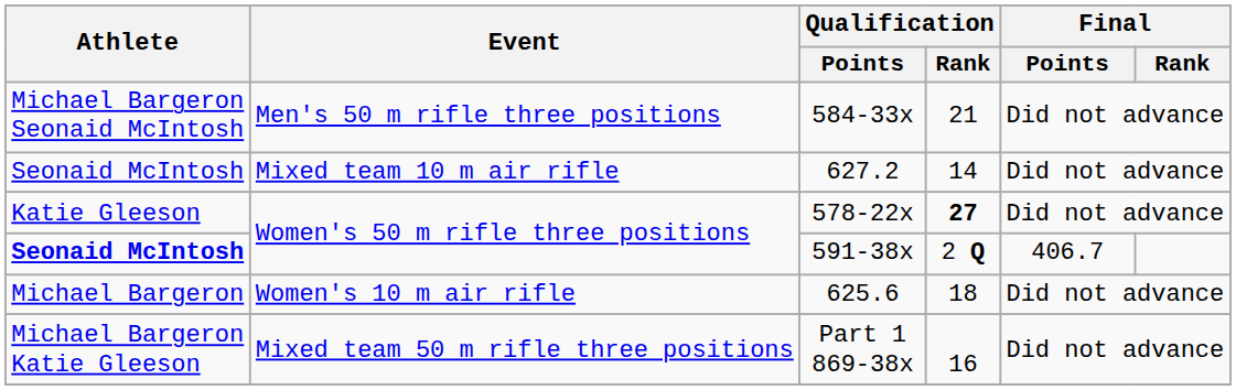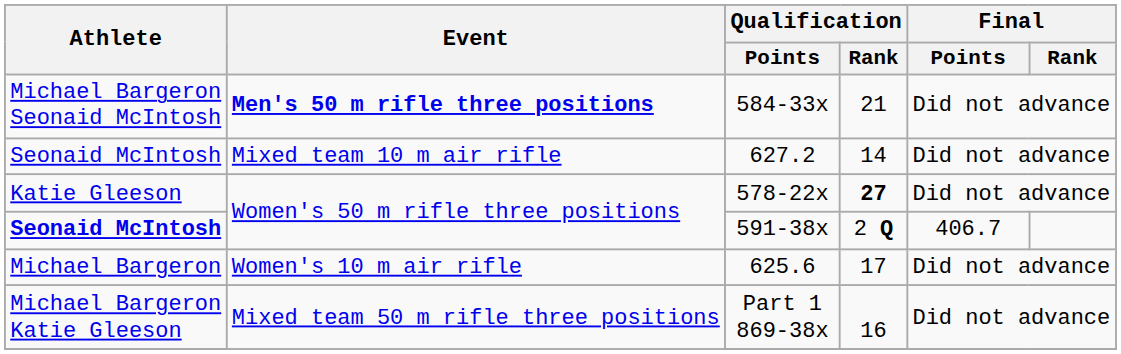 <table class=wikitable style=font-size:90%;text-align:center>
 <tr>
 <th rowspan=2>Athlete</th>
 <th rowspan=2>Event</th>
 <th colspan=2>Qualification</th>
 <th colspan=2>Final</th>
 </tr>
 <tr style=font-size:95%>
 <th>Points</th>
 <th>Rank</th>
 <th>Points</th>
 <th>Rank</th>
 </tr>
 <tr>
 <td align=left><a href='#'>Michael Bargeron</a><br><a href='#'>Seonaid McIntosh</a></td>
-<td align=left><a href='#'>Men's 50 m rifle three positions</a></td>
+<td align=left><strong><a href='#'>Men's 50 m rifle three positions</a></strong></td>
 <td>584-33x</td>
 <td>21</td>
 <td colspan=2>Did not advance</td>
 </tr>
 <tr>
 <td align=left><a href='#'>Seonaid McIntosh</a></td>
 <td align=left><a href='#'>Mixed team 10 m air rifle</a></td>
 <td>627.2</td>
 <td>14</td>
 <td colspan=2>Did not advance</td>
 </tr>
 <tr>
 <td align=left><a href='#'>Katie Gleeson</a></td>
 <td rowspan=2 align=left><a href='#'>Women's 50 m rifle three positions</a></td>
 <td>578-22x</td>
 <td><strong>27</strong></td>
 <td colspan=2>Did not advance</td>
 </tr>
 <tr>
 <td align=left><strong><a href='#'>Seonaid McIntosh</a></strong></td>
 <td>591-38x</td>
 <td>2 <strong>Q</strong></td>
 <td>406.7</td>
 <td></td>
 </tr>
 <tr>
 <td align=left><a href='#'>Michael Bargeron</a></td>
 <td align=left><a href='#'>Women's 10 m air rifle</a></td>
 <td>625.6</td>
-<td>18</td>
+<td>17</td>
 <td colspan=2>Did not advance</td>
 </tr>
 <tr>
 <td align=left><a href='#'>Michael Bargeron</a><br><a href='#'>Katie Gleeson</a></td>
 <td rowspan=2 align=left><a href='#'>Mixed team 50 m rifle three positions</a></td>
 <td>Part 1<br>869-38x</td>
 <td><br>16</td>
 <td colspan=2>Did not advance</td>
 </tr>
 <tr>
 </tr>
 </table>
